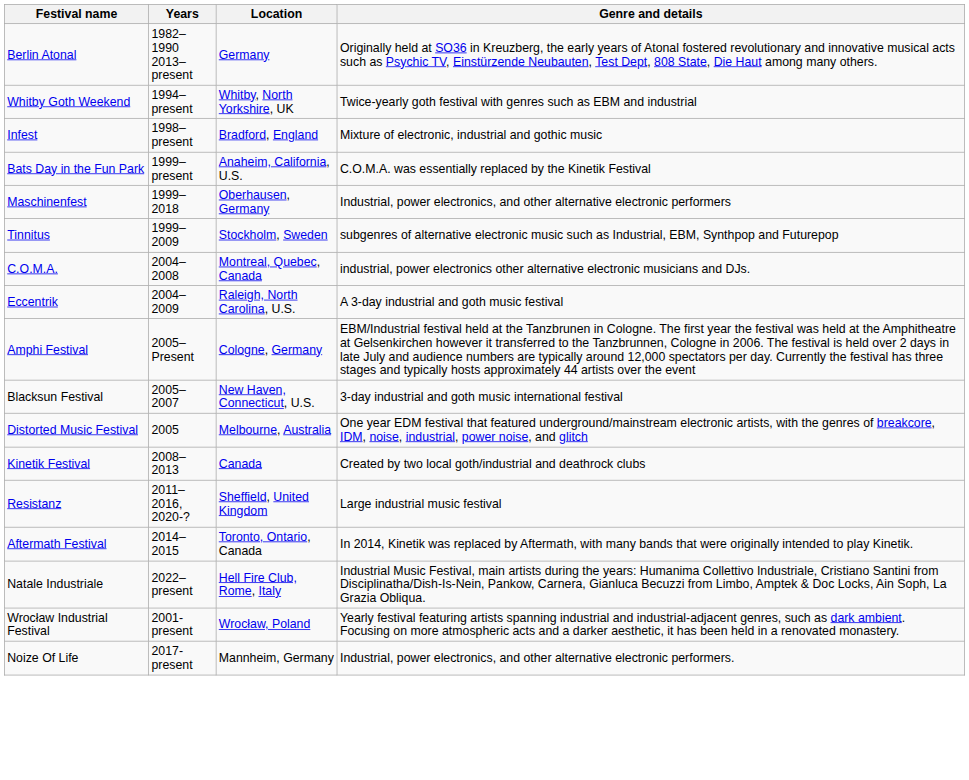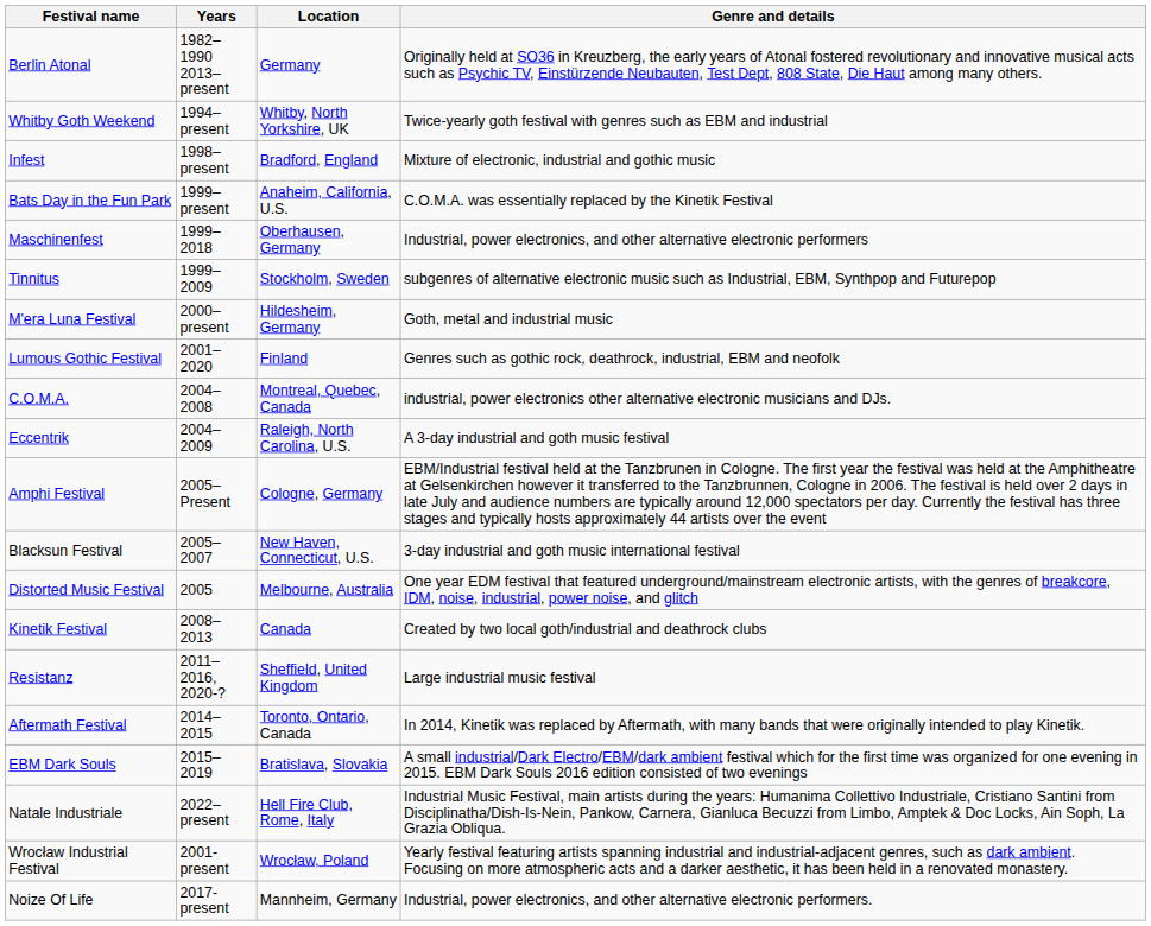 <table class="wikitable sortable">
 <tr>
 <th style="width:180px;">Festival name</th>
 <th style="width:80px;">Years</th>
 <th style="width:150px;">Location</th>
 <th>Genre and details</th>
 </tr>
 <tr>
 <td><a href='#'>Berlin Atonal</a></td>
 <td>1982–1990 2013–present</td>
 <td><a href='#'>Germany</a></td>
 <td style="text-align:left">Originally held at <a href='#'>SO36</a> in Kreuzberg, the early years of Atonal fostered revolutionary and innovative musical acts such as <a href='#'>Psychic TV</a>, <a href='#'>Einstürzende Neubauten</a>, <a href='#'>Test Dept</a>, <a href='#'>808 State</a>, <a href='#'>Die Haut</a> among many others.</td>
 </tr>
 <tr>
 <td><a href='#'>Whitby Goth Weekend</a></td>
 <td>1994–present</td>
 <td><a href='#'>Whitby</a>, <a href='#'>North Yorkshire</a>, UK</td>
 <td style="text-align:left">Twice-yearly goth festival with genres such as EBM and industrial</td>
 </tr>
 <tr>
 <td><a href='#'>Infest</a></td>
 <td>1998–present</td>
 <td><a href='#'>Bradford</a>, <a href='#'>England</a></td>
 <td style="text-align:left">Mixture of electronic, industrial and gothic music</td>
 </tr>
 <tr>
 <td><a href='#'>Bats Day in the Fun Park</a></td>
 <td>1999–present</td>
 <td><a href='#'>Anaheim, California</a>, U.S.</td>
 <td>C.O.M.A. was essentially replaced by the Kinetik Festival</td>
 </tr>
 <tr>
 <td><a href='#'>Maschinenfest</a></td>
 <td>1999–2018</td>
 <td><a href='#'>Oberhausen</a>, <a href='#'>Germany</a></td>
 <td>Industrial, power electronics, and other alternative electronic performers</td>
 </tr>
 <tr>
 <td><a href='#'>Tinnitus</a></td>
 <td>1999–2009</td>
 <td><a href='#'>Stockholm</a>, <a href='#'>Sweden</a></td>
 <td>subgenres of alternative electronic music such as Industrial, EBM, Synthpop and Futurepop</td>
+</tr>
+<tr>
+<td><a href='#'>M'era Luna Festival</a></td>
+<td>2000–present</td>
+<td><a href='#'>Hildesheim</a>, <a href='#'>Germany</a></td>
+<td style="text-align:left">Goth, metal and industrial music</td>
+</tr>
+<tr>
+<td><a href='#'>Lumous Gothic Festival</a></td>
+<td>2001–2020</td>
+<td><a href='#'>Finland</a></td>
+<td style="text-align:left">Genres such as gothic rock, deathrock, industrial, EBM and neofolk</td>
 </tr>
 <tr>
 <td><a href='#'>C.O.M.A.</a></td>
 <td>2004–2008</td>
 <td><a href='#'>Montreal, Quebec</a>, <a href='#'>Canada</a></td>
 <td>industrial, power electronics other alternative electronic musicians and DJs.</td>
 </tr>
 <tr>
 <td><a href='#'>Eccentrik</a></td>
 <td>2004–2009</td>
 <td><a href='#'>Raleigh, North Carolina</a>, U.S.</td>
 <td style="text-align:left">A 3-day industrial and goth music festival</td>
 </tr>
 <tr>
 <td><a href='#'>Amphi Festival</a></td>
 <td>2005–Present</td>
 <td><a href='#'>Cologne</a>, <a href='#'>Germany</a></td>
 <td>EBM/Industrial festival held at the Tanzbrunen in Cologne. The first year the festival was held at the Amphitheatre at Gelsenkirchen however it transferred to the Tanzbrunnen, Cologne in 2006. The festival is held over 2 days in late July and audience numbers are typically around 12,000 spectators per day. Currently the festival has three stages and typically hosts approximately 44 artists over the event</td>
 </tr>
 <tr>
 <td>Blacksun Festival</td>
 <td>2005–2007</td>
 <td><a href='#'>New Haven, Connecticut</a>, U.S.</td>
 <td>3-day industrial and goth music international festival</td>
 </tr>
 <tr>
 <td><a href='#'>Distorted Music Festival</a></td>
 <td>2005</td>
 <td><a href='#'>Melbourne</a>, <a href='#'>Australia</a></td>
 <td>One year EDM festival that featured underground/mainstream electronic artists, with the genres of <a href='#'>breakcore</a>, <a href='#'>IDM</a>, <a href='#'>noise</a>, <a href='#'>industrial</a>, <a href='#'>power noise</a>, and <a href='#'>glitch</a></td>
 </tr>
 <tr>
 <td><a href='#'>Kinetik Festival</a></td>
 <td>2008–2013</td>
 <td><a href='#'>Canada</a></td>
 <td style="text-align:left">Created by two local goth/industrial and deathrock clubs</td>
 </tr>
 <tr>
 <td><a href='#'>Resistanz</a></td>
 <td>2011–2016, 2020-?</td>
 <td><a href='#'>Sheffield</a>, <a href='#'>United Kingdom</a></td>
 <td>Large industrial music festival</td>
 </tr>
 <tr>
 <td><a href='#'>Aftermath Festival</a></td>
 <td>2014–2015</td>
 <td><a href='#'>Toronto, Ontario</a>, Canada</td>
 <td>In 2014, Kinetik was replaced by Aftermath, with many bands that were originally intended to play Kinetik.</td>
 </tr>
 <tr>
+<td><a href='#'>EBM Dark Souls</a></td>
+<td>2015–2019</td>
+<td><a href='#'>Bratislava</a>, <a href='#'>Slovakia</a></td>
+<td>A small <a href='#'>industrial</a>/<a href='#'>Dark Electro</a>/<a href='#'>EBM</a>/<a href='#'>dark ambient</a> festival which for the first time was organized for one evening in 2015. EBM Dark Souls 2016 edition consisted of two evenings</td>
+</tr>
+<tr>
 <td>Natale Industriale</td>
 <td>2022–present</td>
 <td><a href='#'>Hell Fire Club, Rome</a>, <a href='#'>Italy</a></td>
 <td>Industrial Music Festival, main artists during the years: Humanima Collettivo Industriale, Cristiano Santini from Disciplinatha/Dish-Is-Nein, Pankow, Carnera, Gianluca Becuzzi from Limbo, Amptek & Doc Locks, Ain Soph, La Grazia Obliqua.</td>
 </tr>
 <tr>
 <td>Wrocław Industrial Festival</td>
 <td>2001-present</td>
 <td><a href='#'>Wrocław, Poland</a></td>
 <td>Yearly festival featuring artists spanning industrial and industrial-adjacent genres, such as <a href='#'>dark ambient</a>.<br>Focusing on more atmospheric acts and a darker aesthetic, it has been held in a renovated monastery.</td>
 </tr>
 <tr>
 <td>Noize Of Life</td>
 <td>2017-present</td>
 <td>Mannheim, Germany</td>
 <td>Industrial, power electronics, and other alternative electronic performers.</td>
 </tr>
 </table>
